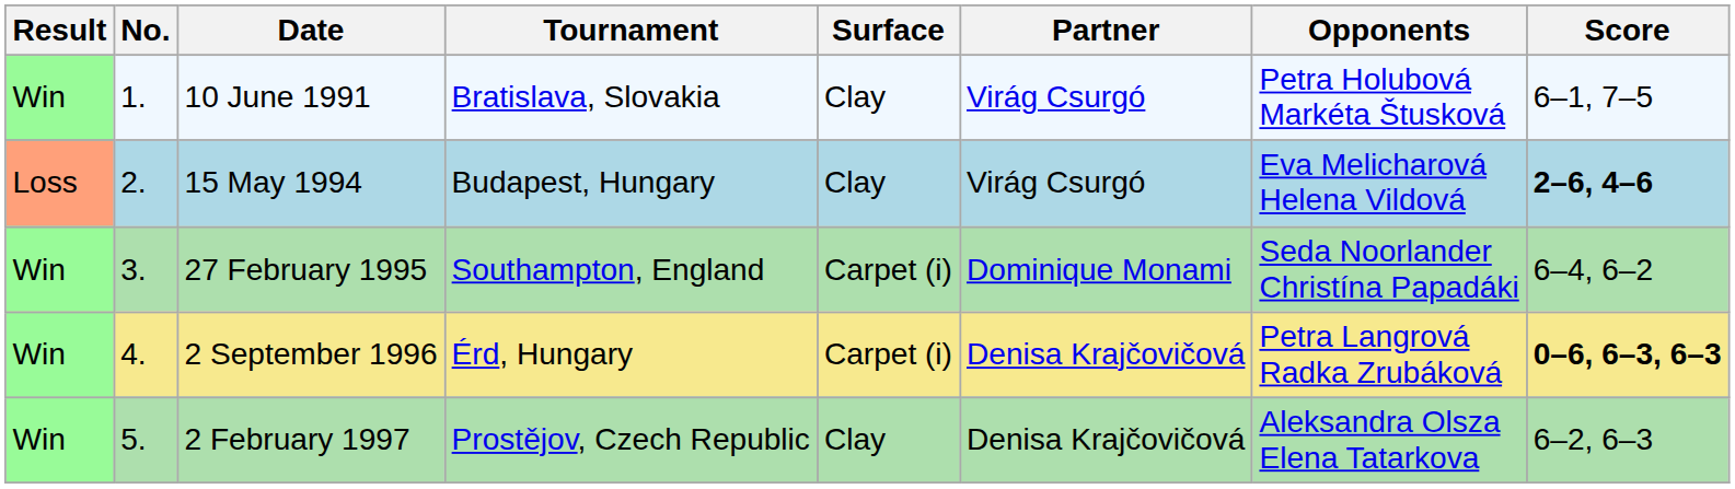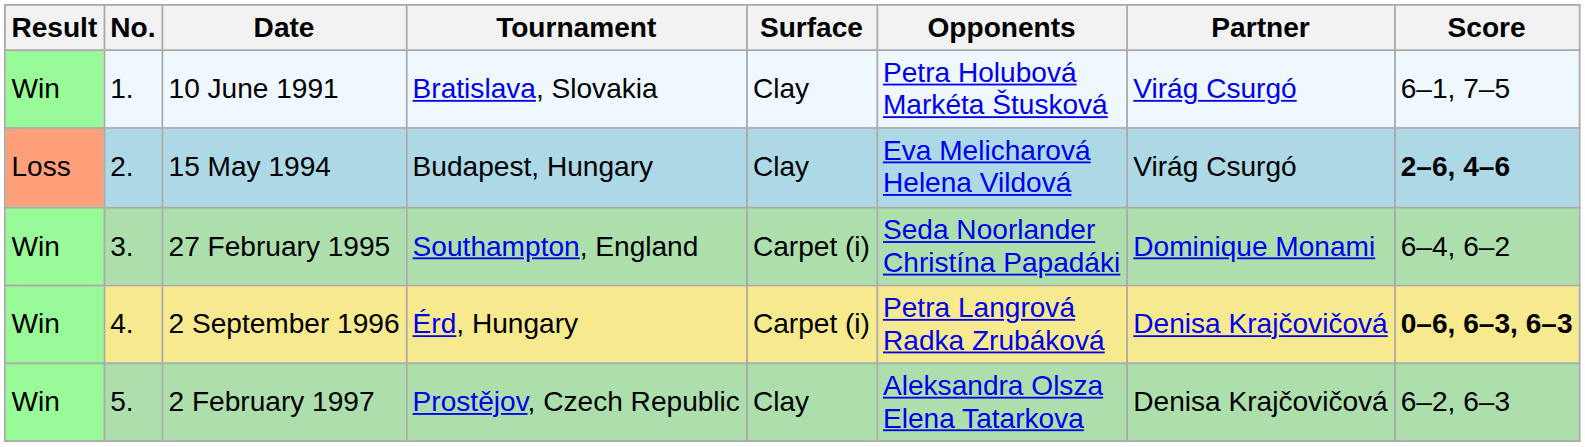 <table class="sortable wikitable" style=font-size:97%>
 <tr>
 <th>Result</th>
 <th>No.</th>
 <th>Date</th>
 <th>Tournament</th>
 <th>Surface</th>
+<th>Opponents</th>
 <th>Partner</th>
-<th>Opponents</th>
 <th class="unsortable">Score</th>
 </tr>
 <tr style="background:#f0f8ff;">
 <td style="background:#98fb98;">Win</td>
 <td>1.</td>
 <td>10 June 1991</td>
 <td><a href='#'>Bratislava</a>, Slovakia</td>
 <td>Clay</td>
+<td> <a href='#'>Petra Holubová</a> <br>  <a href='#'>Markéta Štusková</a></td>
 <td> <a href='#'>Virág Csurgó</a></td>
-<td> <a href='#'>Petra Holubová</a> <br>  <a href='#'>Markéta Štusková</a></td>
 <td>6–1, 7–5</td>
 </tr>
 <tr style="background:lightblue;">
 <td style="background:#ffa07a;">Loss</td>
 <td>2.</td>
 <td>15 May 1994</td>
 <td>Budapest, Hungary</td>
 <td>Clay</td>
+<td> <a href='#'>Eva Melicharová</a> <br>  <a href='#'>Helena Vildová</a></td>
 <td> Virág Csurgó</td>
-<td> <a href='#'>Eva Melicharová</a> <br>  <a href='#'>Helena Vildová</a></td>
 <td><strong>2–6, 4–6</strong></td>
 </tr>
 <tr bgcolor="#ADDFAD">
 <td style="background:#98fb98;">Win</td>
 <td>3.</td>
 <td>27 February 1995</td>
 <td><a href='#'>Southampton</a>, England</td>
 <td>Carpet (i)</td>
+<td> <a href='#'>Seda Noorlander</a> <br>  <a href='#'>Christína Papadáki</a></td>
 <td> <a href='#'>Dominique Monami</a></td>
-<td> <a href='#'>Seda Noorlander</a> <br>  <a href='#'>Christína Papadáki</a></td>
 <td>6–4, 6–2</td>
 </tr>
 <tr bgcolor="#F7E98E">
 <td style="background:#98fb98;">Win</td>
 <td>4.</td>
 <td>2 September 1996</td>
 <td><a href='#'>Érd</a>, Hungary</td>
 <td>Carpet (i)</td>
+<td> <a href='#'>Petra Langrová</a> <br>  <a href='#'>Radka Zrubáková</a></td>
 <td> <a href='#'>Denisa Krajčovičová</a></td>
-<td> <a href='#'>Petra Langrová</a> <br>  <a href='#'>Radka Zrubáková</a></td>
 <td><strong>0–6, 6–3, 6–3</strong></td>
 </tr>
 <tr style="background:#addfad;">
 <td style="background:#98fb98;">Win</td>
 <td>5.</td>
 <td>2 February 1997</td>
 <td><a href='#'>Prostějov</a>, Czech Republic</td>
 <td>Clay</td>
+<td> <a href='#'>Aleksandra Olsza</a> <br>  <a href='#'>Elena Tatarkova</a></td>
 <td> Denisa Krajčovičová</td>
-<td> <a href='#'>Aleksandra Olsza</a> <br>  <a href='#'>Elena Tatarkova</a></td>
 <td>6–2, 6–3</td>
 </tr>
 </table>
